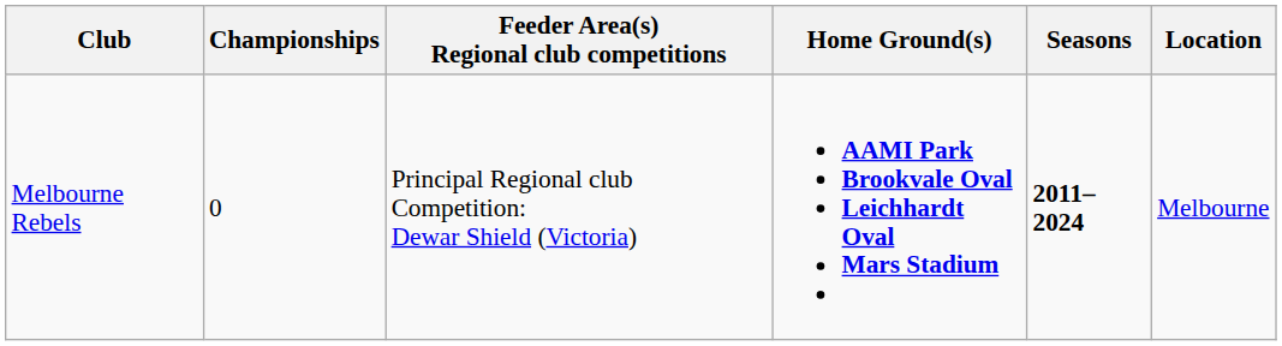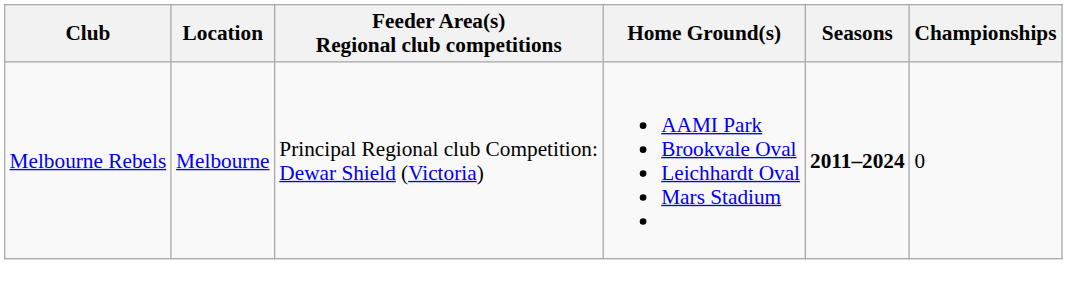 <table class="wikitable sortable" style="width:90%;">
 <tr>
 <th>Club</th>
-<th>Championships</th>
+<th>Location</th>
 <th>Feeder Area(s)<br>Regional club competitions</th>
 <th>Home Ground(s)</th>
 <th>Seasons</th>
-<th>Location</th>
+<th>Championships</th>
 </tr>
 <tr>
 <td><a href='#'>Melbourne Rebels</a></td>
+<td><a href='#'>Melbourne</a></td>
+<td>Principal Regional club Competition:<br><a href='#'>Dewar Shield</a> (<a href='#'>Victoria</a>)<br></td>
+<td><br><ul><li><a href='#'>AAMI Park</a></li><li><a href='#'>Brookvale Oval</a></li><li><a href='#'>Leichhardt Oval</a></li><li><a href='#'>Mars Stadium</a></li><li></li></ul></td>
+<td><strong>2011–2024</strong></td>
 <td>0</td>
-<td>Principal Regional club Competition:<br><a href='#'>Dewar Shield</a> (<a href='#'>Victoria</a>)<br></td>
-<td><strong><br><ul><li><a href='#'>AAMI Park</a></li><li><a href='#'>Brookvale Oval</a></li><li><a href='#'>Leichhardt Oval</a></li><li><a href='#'>Mars Stadium</a></li><li></li></ul></strong></td>
-<td><strong>2011–2024</strong></td>
-<td><a href='#'>Melbourne</a></td>
 </tr>
 </table>
